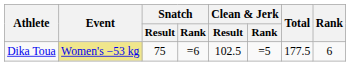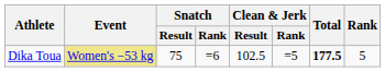 <table class="wikitable" style="font-size:90%">
 <tr>
 <th rowspan="2">Athlete</th>
 <th rowspan="2">Event</th>
 <th colspan="2">Snatch</th>
 <th colspan="2">Clean & Jerk</th>
 <th rowspan="2">Total</th>
 <th rowspan="2">Rank</th>
 </tr>
 <tr style="font-size:95%">
 <th>Result</th>
 <th>Rank</th>
 <th>Result</th>
 <th>Rank</th>
 </tr>
 <tr align=center>
 <td align=left><a href='#'>Dika Toua</a></td>
 <td align=left style="background: khaki;"><a href='#'>Women's −53 kg</a></td>
 <td>75</td>
 <td>=6</td>
 <td>102.5</td>
 <td>=5</td>
-<td>177.5</td>
-<td>6</td>
+<td><strong>177.5</strong></td>
+<td>5</td>
 </tr>
 </table>
